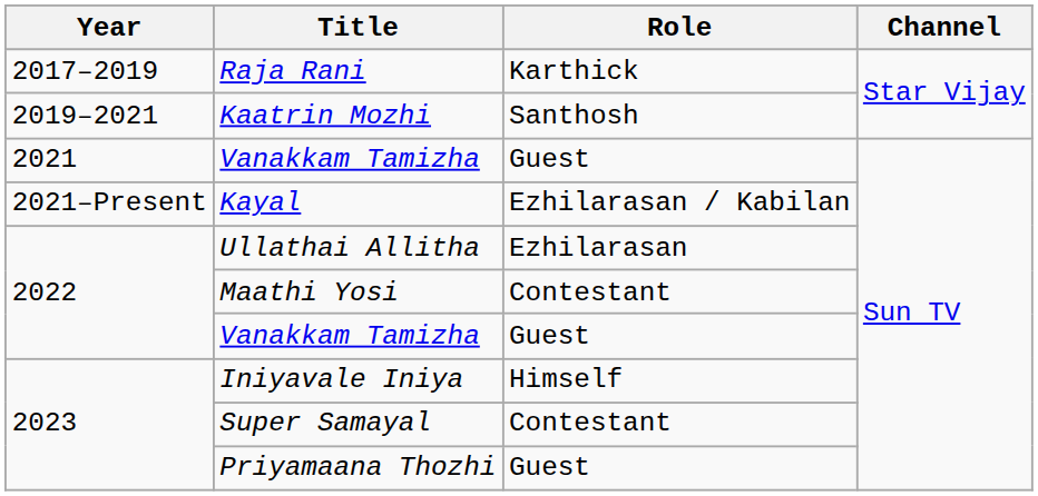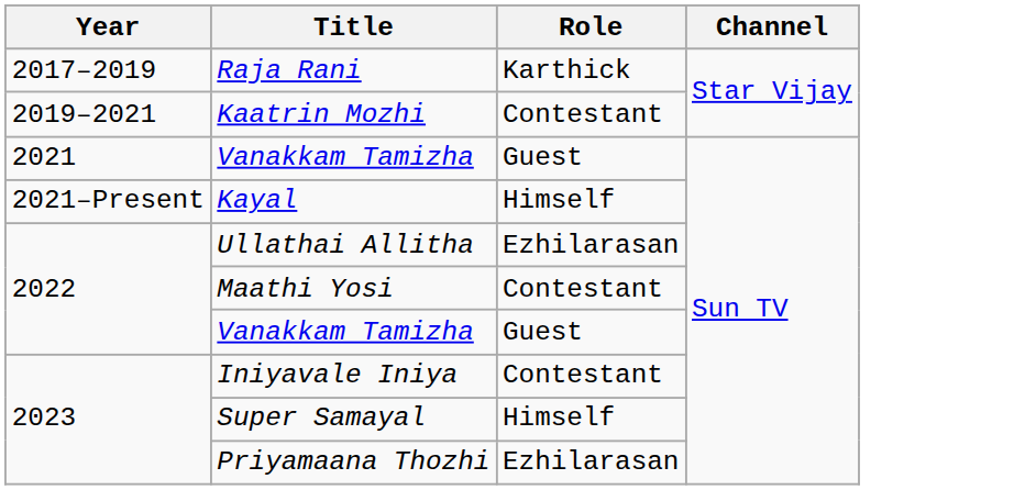 <table class="wikitable">
 <tr style="background:#ccc; text-align:center;">
 <th>Year</th>
 <th>Title</th>
 <th>Role</th>
 <th>Channel</th>
 </tr>
 <tr>
 <td>2017–2019</td>
 <td><em><a href='#'>Raja Rani</a></em></td>
 <td>Karthick</td>
 <td rowspan="2"><a href='#'>Star Vijay</a></td>
 </tr>
 <tr>
 <td>2019–2021</td>
 <td><em><a href='#'>Kaatrin Mozhi</a></em></td>
-<td>Santhosh</td>
+<td>Contestant</td>
 </tr>
 <tr>
 <td>2021</td>
 <td><em><a href='#'>Vanakkam Tamizha</a></em></td>
 <td>Guest</td>
 <td rowspan="8"><a href='#'>Sun TV</a></td>
 </tr>
 <tr>
 <td>2021–Present</td>
 <td><em><a href='#'>Kayal</a></em></td>
-<td>Ezhilarasan / Kabilan</td>
+<td>Himself</td>
 </tr>
 <tr>
 <td rowspan="3">2022</td>
 <td><em>Ullathai Allitha</em></td>
 <td>Ezhilarasan</td>
 </tr>
 <tr>
 <td><em>Maathi Yosi</em></td>
 <td>Contestant</td>
 </tr>
 <tr>
 <td><em><a href='#'>Vanakkam Tamizha</a></em></td>
 <td>Guest</td>
 </tr>
 <tr>
 <td rowspan="3">2023</td>
 <td><em>Iniyavale Iniya</em></td>
+<td>Contestant</td>
+</tr>
+<tr>
+<td><em>Super Samayal</em></td>
 <td>Himself</td>
 </tr>
 <tr>
-<td><em>Super Samayal</em></td>
-<td>Contestant</td>
-</tr>
-<tr>
 <td><em>Priyamaana Thozhi</em></td>
-<td>Guest</td>
+<td>Ezhilarasan</td>
 </tr>
 </table>
